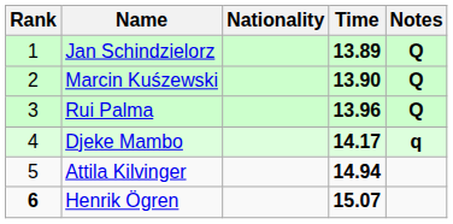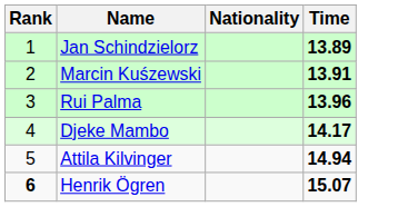 <table class="wikitable sortable" style="text-align:center">
 <tr>
 <th>Rank</th>
 <th>Name</th>
 <th>Nationality</th>
 <th>Time</th>
-<th>Notes</th>
 </tr>
 <tr bgcolor=ccffcc>
 <td>1</td>
 <td align=left><a href='#'>Jan Schindzielorz</a></td>
 <td align=left></td>
 <td><strong>13.89</strong></td>
-<td><strong>Q</strong></td>
 </tr>
 <tr bgcolor=ccffcc>
 <td>2</td>
 <td align=left><a href='#'>Marcin Kuśzewski</a></td>
 <td align=left></td>
-<td><strong>13.90</strong></td>
-<td><strong>Q</strong></td>
+<td><strong>13.91</strong></td>
 </tr>
 <tr bgcolor=ccffcc>
 <td>3</td>
 <td align=left><a href='#'>Rui Palma</a></td>
 <td align=left></td>
 <td><strong>13.96</strong></td>
-<td><strong>Q</strong></td>
 </tr>
 <tr bgcolor=ddffdd>
 <td>4</td>
 <td align=left><a href='#'>Djeke Mambo</a></td>
 <td align=left></td>
 <td><strong>14.17</strong></td>
-<td><strong>q</strong></td>
 </tr>
 <tr>
 <td>5</td>
 <td align=left><a href='#'>Attila Kilvinger</a></td>
 <td align=left></td>
 <td><strong>14.94</strong></td>
-<td></td>
 </tr>
 <tr>
 <td><strong>6</strong></td>
 <td align=left><a href='#'>Henrik Ögren</a></td>
 <td align=left></td>
 <td><strong>15.07</strong></td>
-<td></td>
 </tr>
 </table>
